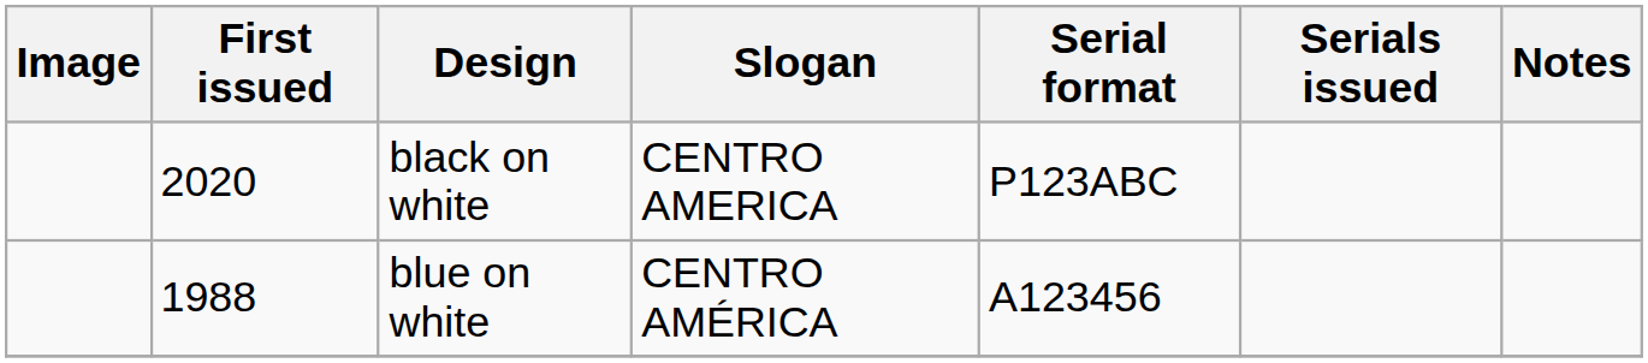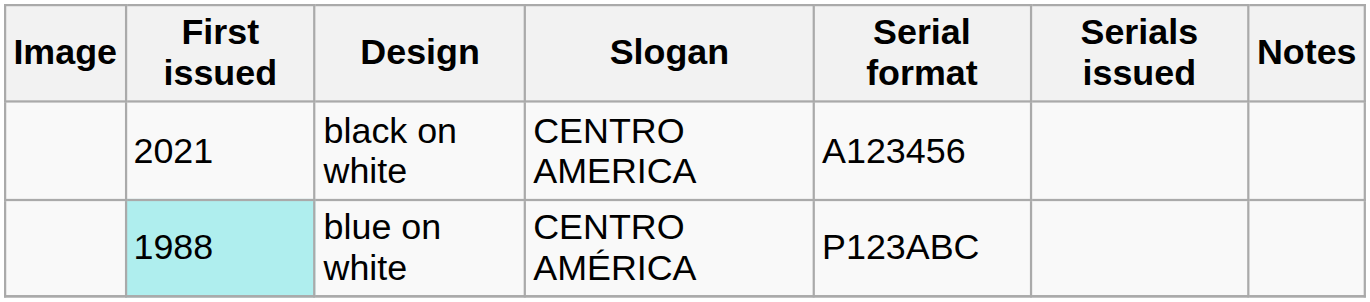 <table class="wikitable">
 <tr>
 <th>Image</th>
 <th>First issued</th>
 <th>Design</th>
 <th>Slogan</th>
 <th>Serial format</th>
 <th>Serials issued</th>
 <th>Notes</th>
 </tr>
 <tr>
 <td></td>
-<td>2020</td>
+<td>2021</td>
 <td>black on white</td>
 <td>CENTRO AMERICA</td>
-<td>P123ABC</td>
+<td>A123456</td>
 <td></td>
 <td></td>
 </tr>
 <tr>
 <td></td>
-<td>1988</td>
+<td style="background: paleturquoise;">1988</td>
 <td>blue on white</td>
 <td>CENTRO AMÉRICA</td>
-<td>A123456</td>
+<td>P123ABC</td>
 <td></td>
 <td></td>
 </tr>
 <tr>
 </tr>
 </table>
